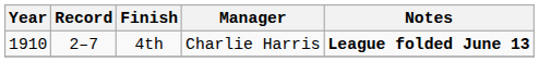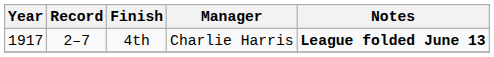 <table class="wikitable">
 <tr>
 <th>Year</th>
 <th>Record</th>
 <th>Finish</th>
 <th>Manager</th>
 <th>Notes</th>
 </tr>
 <tr align=center>
-<td>1910</td>
+<td>1917</td>
 <td>2–7</td>
 <td>4th</td>
 <td>Charlie Harris</td>
 <td><strong>League folded June 13</strong></td>
 </tr>
 <tr align=center>
 </tr>
 </table>
